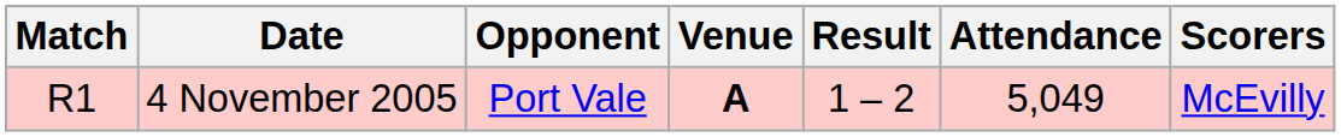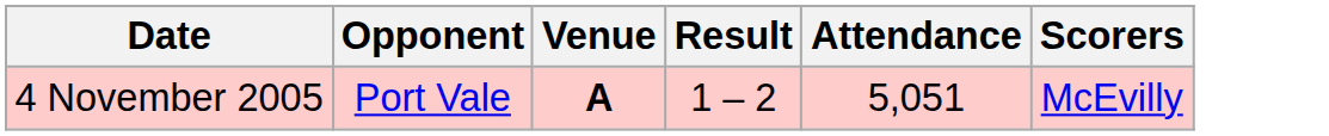 <table class="wikitable" style="font-size:100%; text-align:center">
 <tr>
-<th>Match</th>
 <th>Date</th>
 <th>Opponent</th>
 <th>Venue</th>
 <th>Result</th>
 <th>Attendance</th>
 <th>Scorers</th>
 </tr>
 <tr style="background: #FFCCCC;">
-<td>R1</td>
 <td>4 November 2005</td>
 <td><a href='#'>Port Vale</a></td>
 <td><strong>A</strong></td>
 <td>1 – 2</td>
-<td>5,049</td>
+<td>5,051</td>
 <td><a href='#'>McEvilly</a></td>
 </tr>
 </table>
